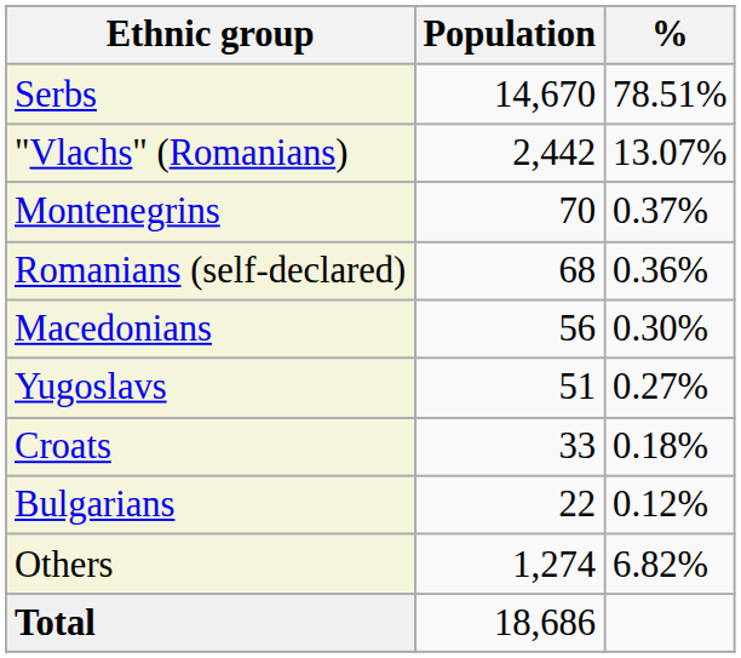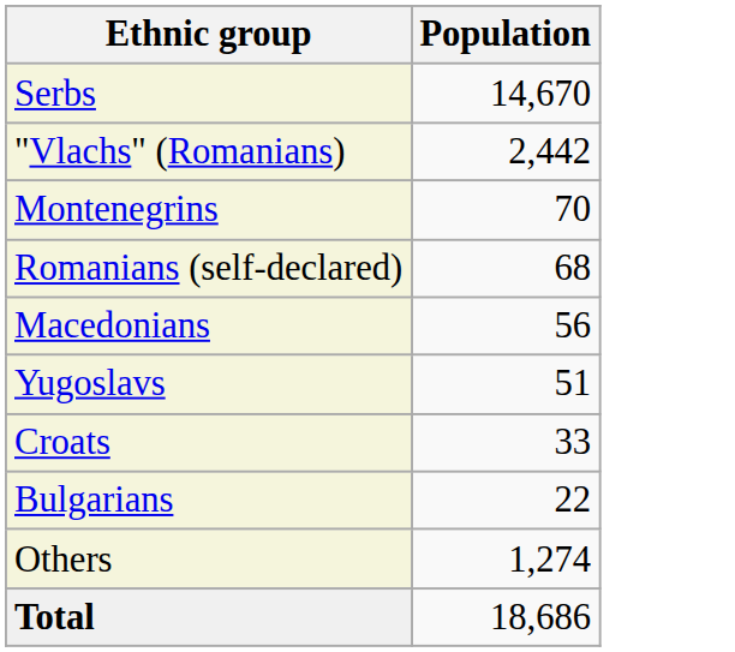 <table class="wikitable">
 <tr>
 <th>Ethnic group</th>
 <th>Population</th>
-<th>%</th>
 </tr>
 <tr>
 <td style="background:#F5F5DC;"><a href='#'>Serbs</a></td>
 <td align="right">14,670</td>
-<td>78.51%</td>
 </tr>
 <tr>
 <td style="background:#F5F5DC;">"<a href='#'>Vlachs</a>" (<a href='#'>Romanians</a>)</td>
 <td align="right">2,442</td>
-<td>13.07%</td>
 </tr>
 <tr>
 <td style="background:#F5F5DC;"><a href='#'>Montenegrins</a></td>
 <td align="right">70</td>
-<td>0.37%</td>
 </tr>
 <tr>
 <td style="background:#F5F5DC;"><a href='#'>Romanians</a> (self-declared)</td>
 <td align="right">68</td>
-<td>0.36%</td>
 </tr>
 <tr>
 <td style="background:#F5F5DC;"><a href='#'>Macedonians</a></td>
 <td align="right">56</td>
-<td>0.30%</td>
 </tr>
 <tr>
 <td style="background:#F5F5DC;"><a href='#'>Yugoslavs</a></td>
 <td align="right">51</td>
-<td>0.27%</td>
 </tr>
 <tr>
 <td style="background:#F5F5DC;"><a href='#'>Croats</a></td>
 <td align="right">33</td>
-<td>0.18%</td>
 </tr>
 <tr>
 <td style="background:#F5F5DC;"><a href='#'>Bulgarians</a></td>
 <td align="right">22</td>
-<td>0.12%</td>
 </tr>
 <tr>
 <td style="background:#F5F5DC;">Others</td>
 <td align="right">1,274</td>
-<td>6.82%</td>
 </tr>
 <tr>
 <td style="background:#F0F0F0;"><strong>Total</strong></td>
 <td align="right">18,686</td>
-<td></td>
 </tr>
 </table>
